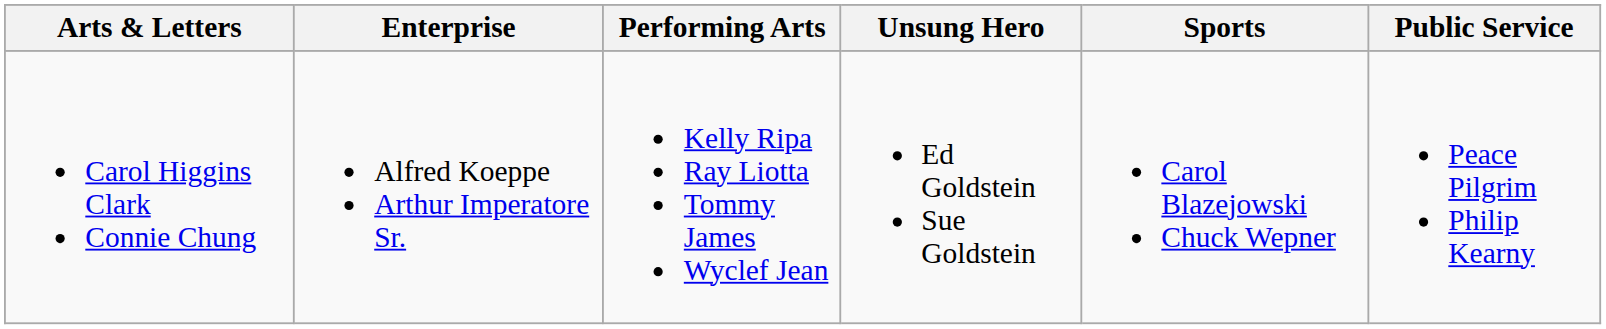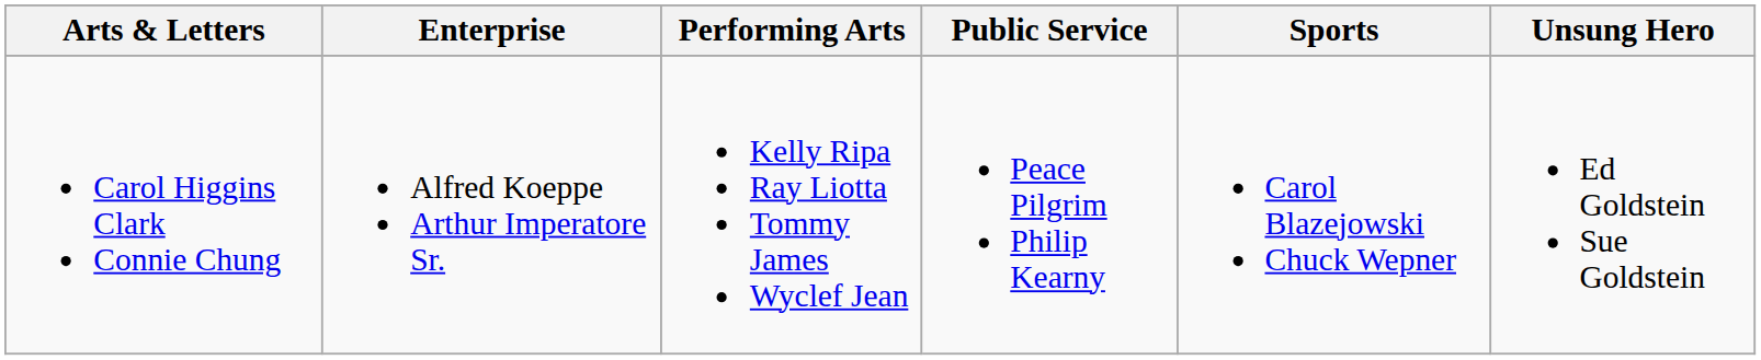 <table class="wikitable">
 <tr>
 <th>Arts & Letters</th>
 <th>Enterprise</th>
 <th>Performing Arts</th>
+<th>Public Service</th>
+<th>Sports</th>
 <th>Unsung Hero</th>
-<th>Sports</th>
-<th>Public Service</th>
 </tr>
 <tr>
 <td><br><ul><li><a href='#'>Carol Higgins Clark</a></li><li><a href='#'>Connie Chung</a></li></ul></td>
 <td><br><ul><li>Alfred Koeppe</li><li><a href='#'>Arthur Imperatore Sr.</a></li></ul></td>
 <td><br><ul><li><a href='#'>Kelly Ripa</a></li><li><a href='#'>Ray Liotta</a></li><li><a href='#'>Tommy James</a></li><li><a href='#'>Wyclef Jean</a></li></ul></td>
+<td><br><ul><li><a href='#'>Peace Pilgrim</a></li><li><a href='#'>Philip Kearny</a></li></ul></td>
+<td><br><ul><li><a href='#'>Carol Blazejowski</a></li><li><a href='#'>Chuck Wepner</a></li></ul></td>
 <td><br><ul><li>Ed Goldstein</li><li>Sue Goldstein</li></ul></td>
-<td><br><ul><li><a href='#'>Carol Blazejowski</a></li><li><a href='#'>Chuck Wepner</a></li></ul></td>
-<td><br><ul><li><a href='#'>Peace Pilgrim</a></li><li><a href='#'>Philip Kearny</a></li></ul></td>
 </tr>
 </table>
